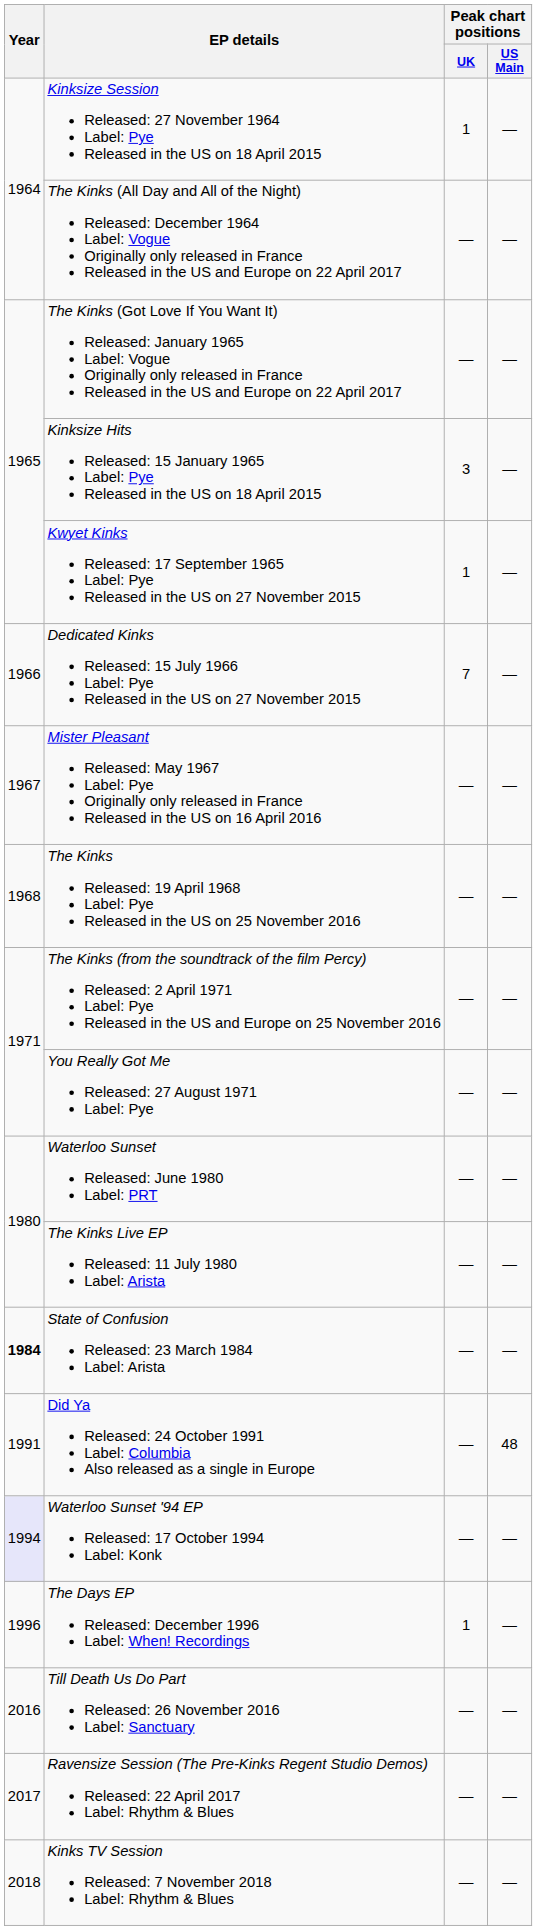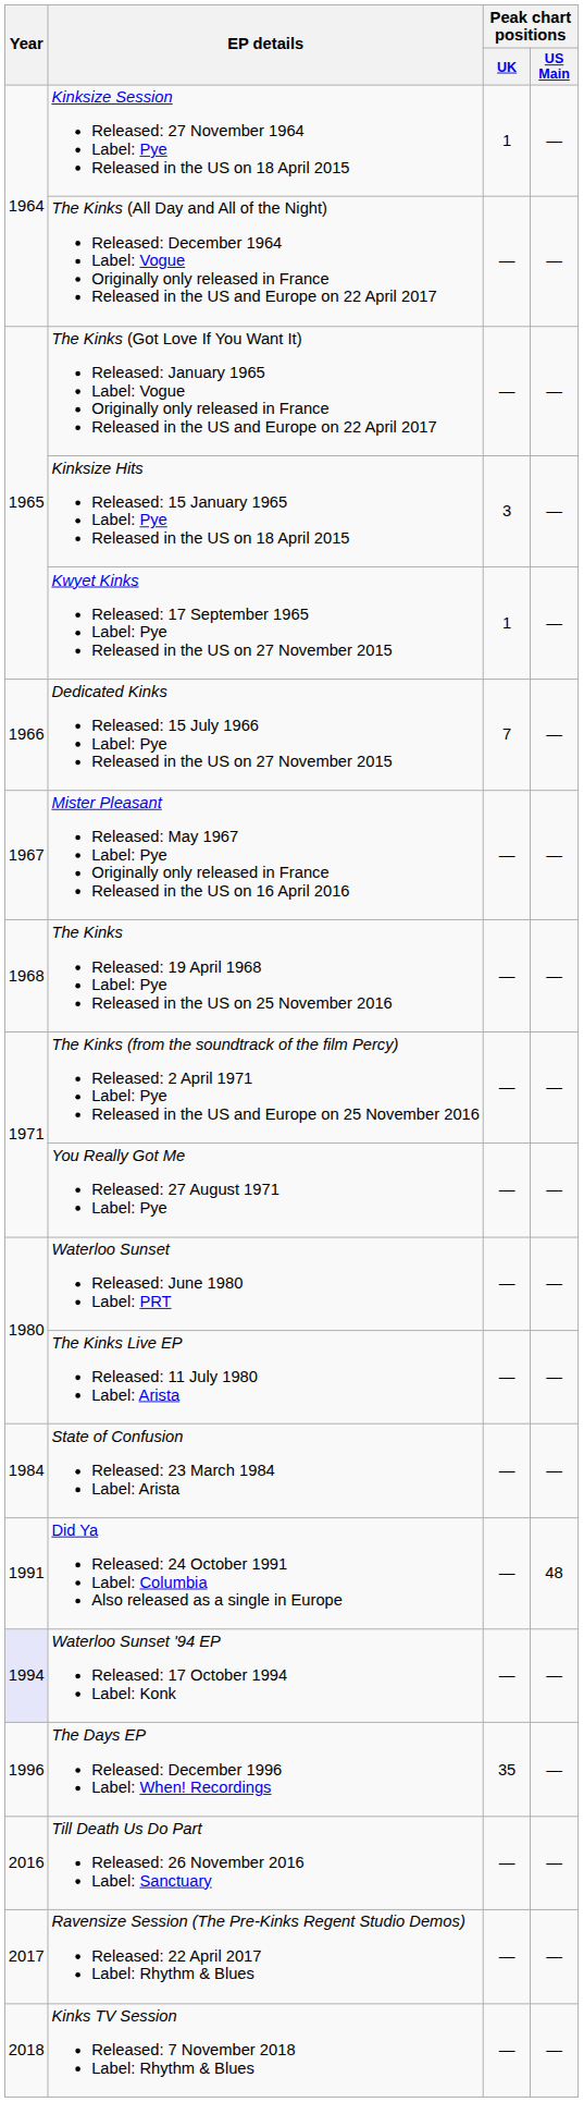 <table class="wikitable">
 <tr>
 <th scope="col" rowspan="2">Year</th>
 <th scope="col" rowspan="2">EP details</th>
 <th colspan="2" scope="col">Peak chart positions</th>
 </tr>
 <tr>
 <th style="width:3em;font-size:85%"><a href='#'>UK</a><br></th>
 <th style="width:3em;font-size:85%"><a href='#'>US Main</a><br></th>
 </tr>
 <tr>
 <td rowspan="2">1964</td>
 <td><em><a href='#'>Kinksize Session</a></em><br><ul><li>Released: 27 November 1964</li><li>Label: <a href='#'>Pye</a></li><li>Released in the US on 18 April 2015</li></ul></td>
 <td align="center">1</td>
 <td align="center">—</td>
 </tr>
 <tr>
 <td><em>The Kinks</em> (All Day and All of the Night)<br><ul><li>Released: December 1964</li><li>Label: <a href='#'>Vogue</a></li><li>Originally only released in France</li><li>Released in the US and Europe on 22 April 2017</li></ul></td>
 <td align="center">—</td>
 <td align="center">—</td>
 </tr>
 <tr>
 <td rowspan="3">1965</td>
 <td><em>The Kinks</em> (Got Love If You Want It)<br><ul><li>Released: January 1965</li><li>Label: Vogue</li><li>Originally only released in France</li><li>Released in the US and Europe on 22 April 2017</li></ul></td>
 <td align="center">—</td>
 <td align="center">—</td>
 </tr>
 <tr>
 <td><em>Kinksize Hits</em><br><ul><li>Released: 15 January 1965</li><li>Label: <a href='#'>Pye</a></li><li>Released in the US on 18 April 2015</li></ul></td>
 <td align="center">3</td>
 <td align="center">—</td>
 </tr>
 <tr>
 <td><em><a href='#'>Kwyet Kinks</a></em><br><ul><li>Released: 17 September 1965</li><li>Label: Pye</li><li>Released in the US on 27 November 2015</li></ul></td>
 <td align="center">1</td>
 <td align="center">—</td>
 </tr>
 <tr>
 <td>1966</td>
 <td><em>Dedicated Kinks</em><br><ul><li>Released: 15 July 1966</li><li>Label: Pye</li><li>Released in the US on 27 November 2015</li></ul></td>
 <td align="center">7</td>
 <td align="center">—</td>
 </tr>
 <tr>
 <td>1967</td>
 <td><em><a href='#'>Mister Pleasant</a></em><br><ul><li>Released: May 1967</li><li>Label: Pye</li><li>Originally only released in France</li><li>Released in the US on 16 April 2016</li></ul></td>
 <td align="center">—</td>
 <td align="center">—</td>
 </tr>
 <tr>
 <td>1968</td>
 <td><em>The Kinks</em><br><ul><li>Released: 19 April 1968</li><li>Label: Pye</li><li>Released in the US on 25 November 2016</li></ul></td>
 <td align="center">—</td>
 <td align="center">—</td>
 </tr>
 <tr>
 <td rowspan="2">1971</td>
 <td><em>The Kinks (from the soundtrack of the film Percy)</em><br><ul><li>Released: 2 April 1971</li><li>Label: Pye</li><li>Released in the US and Europe on 25 November 2016</li></ul></td>
 <td align="center">—</td>
 <td align="center">—</td>
 </tr>
 <tr>
 <td><em>You Really Got Me</em><br><ul><li>Released: 27 August 1971</li><li>Label: Pye</li></ul></td>
 <td align="center">—</td>
 <td align="center">—</td>
 </tr>
 <tr>
 <td rowspan="2">1980</td>
 <td><em>Waterloo Sunset</em><br><ul><li>Released: June 1980</li><li>Label: <a href='#'>PRT</a></li></ul></td>
 <td align="center">—</td>
 <td align="center">—</td>
 </tr>
 <tr>
 <td><em>The Kinks Live EP</em><br><ul><li>Released: 11 July 1980</li><li>Label: <a href='#'>Arista</a></li></ul></td>
 <td align="center">—</td>
 <td align="center">—</td>
 </tr>
 <tr>
-<td><strong>1984</strong></td>
+<td>1984</td>
 <td><em>State of Confusion</em><br><ul><li>Released: 23 March 1984</li><li>Label: Arista</li></ul></td>
 <td align="center">—</td>
 <td align="center">—</td>
 </tr>
 <tr>
 <td>1991</td>
 <td><a href='#'>Did Ya</a><br><ul><li>Released: 24 October 1991</li><li>Label: <a href='#'>Columbia</a></li><li>Also released as a single in Europe</li></ul></td>
 <td align="center">—</td>
 <td align="center">48</td>
 </tr>
 <tr>
 <td style="background: lavender;">1994</td>
 <td><em>Waterloo Sunset '94 EP</em><br><ul><li>Released: 17 October 1994</li><li>Label: Konk</li></ul></td>
 <td align="center">—</td>
 <td align="center">—</td>
 </tr>
 <tr>
 <td>1996</td>
 <td><em>The Days EP</em><br><ul><li>Released: December 1996</li><li>Label: <a href='#'>When! Recordings</a></li></ul></td>
-<td align="center">1</td>
+<td align="center">35</td>
 <td align="center">—</td>
 </tr>
 <tr>
 <td>2016</td>
 <td><em>Till Death Us Do Part</em><br><ul><li>Released: 26 November 2016</li><li>Label: <a href='#'>Sanctuary</a></li></ul></td>
 <td align="center">—</td>
 <td align="center">—</td>
 </tr>
 <tr>
 <td>2017</td>
 <td><em>Ravensize Session (The Pre-Kinks Regent Studio Demos)</em><br><ul><li>Released: 22 April 2017</li><li>Label: Rhythm & Blues</li></ul></td>
 <td align="center">—</td>
 <td align="center">—</td>
 </tr>
 <tr>
 <td>2018</td>
 <td><em>Kinks TV Session</em><br><ul><li>Released: 7 November 2018</li><li>Label: Rhythm & Blues</li></ul></td>
 <td align="center">—</td>
 <td align="center">—</td>
 </tr>
 </table>
